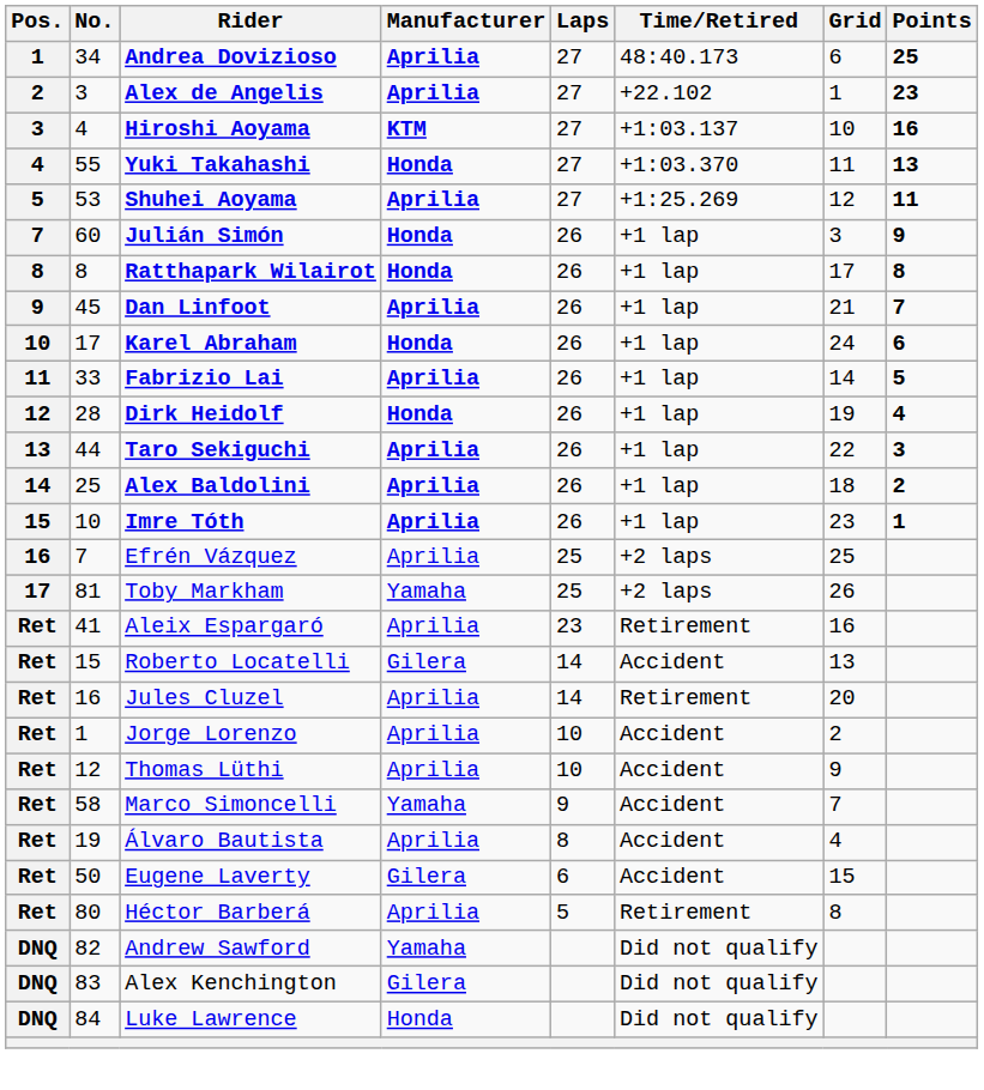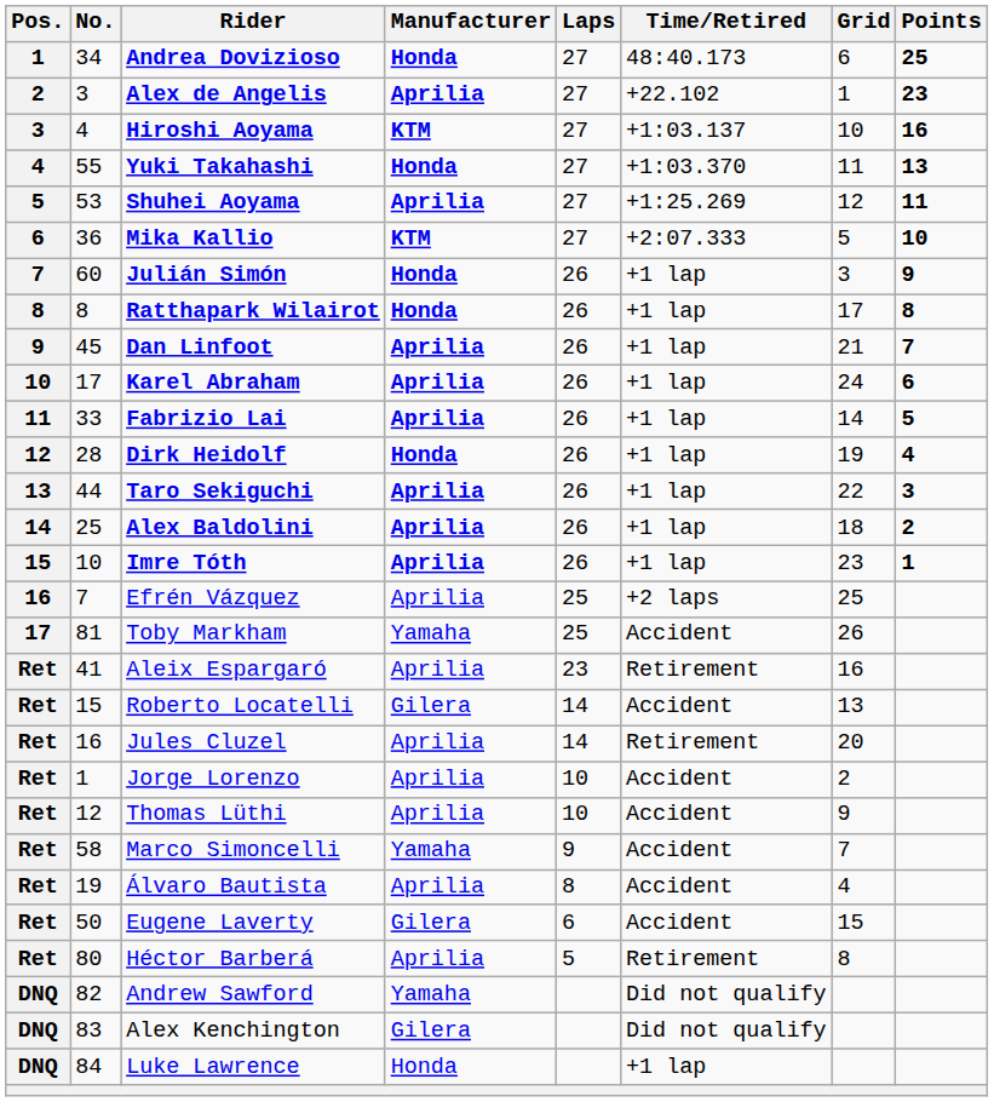 <table class="wikitable" style="font-size: 95%;">
 <tr>
 <th>Pos.</th>
 <th>No.</th>
 <th>Rider</th>
 <th>Manufacturer</th>
 <th>Laps</th>
 <th>Time/Retired</th>
 <th>Grid</th>
 <th>Points</th>
 </tr>
 <tr>
 <th>1</th>
 <td>34</td>
 <td> <strong><a href='#'>Andrea Dovizioso</a></strong></td>
-<td><strong><a href='#'>Aprilia</a></strong></td>
+<td><strong><a href='#'>Honda</a></strong></td>
 <td>27</td>
 <td>48:40.173</td>
 <td>6</td>
 <td><strong>25</strong></td>
 </tr>
 <tr>
 <th>2</th>
 <td>3</td>
 <td> <strong><a href='#'>Alex de Angelis</a></strong></td>
 <td><strong><a href='#'>Aprilia</a></strong></td>
 <td>27</td>
 <td>+22.102</td>
 <td>1</td>
 <td><strong>23</strong></td>
 </tr>
 <tr>
 <th>3</th>
 <td>4</td>
 <td> <strong><a href='#'>Hiroshi Aoyama</a></strong></td>
 <td><strong><a href='#'>KTM</a></strong></td>
 <td>27</td>
 <td>+1:03.137</td>
 <td>10</td>
 <td><strong>16</strong></td>
 </tr>
 <tr>
 <th>4</th>
 <td>55</td>
 <td> <strong><a href='#'>Yuki Takahashi</a></strong></td>
 <td><strong><a href='#'>Honda</a></strong></td>
 <td>27</td>
 <td>+1:03.370</td>
 <td>11</td>
 <td><strong>13</strong></td>
 </tr>
 <tr>
 <th>5</th>
 <td>53</td>
 <td> <strong><a href='#'>Shuhei Aoyama</a></strong></td>
 <td><strong><a href='#'>Aprilia</a></strong></td>
 <td>27</td>
 <td>+1:25.269</td>
 <td>12</td>
 <td><strong>11</strong></td>
 </tr>
 <tr>
+<th>6</th>
+<td>36</td>
+<td> <strong><a href='#'>Mika Kallio</a></strong></td>
+<td><strong><a href='#'>KTM</a></strong></td>
+<td>27</td>
+<td>+2:07.333</td>
+<td>5</td>
+<td><strong>10</strong></td>
+</tr>
+<tr>
 <th>7</th>
 <td>60</td>
 <td> <strong><a href='#'>Julián Simón</a></strong></td>
 <td><strong><a href='#'>Honda</a></strong></td>
 <td>26</td>
 <td>+1 lap</td>
 <td>3</td>
 <td><strong>9</strong></td>
 </tr>
 <tr>
 <th>8</th>
 <td>8</td>
 <td> <strong><a href='#'>Ratthapark Wilairot</a></strong></td>
 <td><strong><a href='#'>Honda</a></strong></td>
 <td>26</td>
 <td>+1 lap</td>
 <td>17</td>
 <td><strong>8</strong></td>
 </tr>
 <tr>
 <th>9</th>
 <td>45</td>
 <td> <strong><a href='#'>Dan Linfoot</a></strong></td>
 <td><strong><a href='#'>Aprilia</a></strong></td>
 <td>26</td>
 <td>+1 lap</td>
 <td>21</td>
 <td><strong>7</strong></td>
 </tr>
 <tr>
 <th>10</th>
 <td>17</td>
 <td> <strong><a href='#'>Karel Abraham</a></strong></td>
-<td><strong><a href='#'>Honda</a></strong></td>
+<td><strong><a href='#'>Aprilia</a></strong></td>
 <td>26</td>
 <td>+1 lap</td>
 <td>24</td>
 <td><strong>6</strong></td>
 </tr>
 <tr>
 <th>11</th>
 <td>33</td>
 <td> <strong><a href='#'>Fabrizio Lai</a></strong></td>
 <td><strong><a href='#'>Aprilia</a></strong></td>
 <td>26</td>
 <td>+1 lap</td>
 <td>14</td>
 <td><strong>5</strong></td>
 </tr>
 <tr>
 <th>12</th>
 <td>28</td>
 <td> <strong><a href='#'>Dirk Heidolf</a></strong></td>
 <td><strong><a href='#'>Honda</a></strong></td>
 <td>26</td>
 <td>+1 lap</td>
 <td>19</td>
 <td><strong>4</strong></td>
 </tr>
 <tr>
 <th>13</th>
 <td>44</td>
 <td> <strong><a href='#'>Taro Sekiguchi</a></strong></td>
 <td><strong><a href='#'>Aprilia</a></strong></td>
 <td>26</td>
 <td>+1 lap</td>
 <td>22</td>
 <td><strong>3</strong></td>
 </tr>
 <tr>
 <th>14</th>
 <td>25</td>
 <td> <strong><a href='#'>Alex Baldolini</a></strong></td>
 <td><strong><a href='#'>Aprilia</a></strong></td>
 <td>26</td>
 <td>+1 lap</td>
 <td>18</td>
 <td><strong>2</strong></td>
 </tr>
 <tr>
 <th>15</th>
 <td>10</td>
 <td> <strong><a href='#'>Imre Tóth</a></strong></td>
 <td><strong><a href='#'>Aprilia</a></strong></td>
 <td>26</td>
 <td>+1 lap</td>
 <td>23</td>
 <td><strong>1</strong></td>
 </tr>
 <tr>
 <th>16</th>
 <td>7</td>
 <td> <a href='#'>Efrén Vázquez</a></td>
 <td><a href='#'>Aprilia</a></td>
 <td>25</td>
 <td>+2 laps</td>
 <td>25</td>
 <td></td>
 </tr>
 <tr>
 <th>17</th>
 <td>81</td>
 <td> <a href='#'>Toby Markham</a></td>
 <td><a href='#'>Yamaha</a></td>
 <td>25</td>
-<td>+2 laps</td>
+<td>Accident</td>
 <td>26</td>
 <td></td>
 </tr>
 <tr>
 <th>Ret</th>
 <td>41</td>
 <td> <a href='#'>Aleix Espargaró</a></td>
 <td><a href='#'>Aprilia</a></td>
 <td>23</td>
 <td>Retirement</td>
 <td>16</td>
 <td></td>
 </tr>
 <tr>
 <th>Ret</th>
 <td>15</td>
 <td> <a href='#'>Roberto Locatelli</a></td>
 <td><a href='#'>Gilera</a></td>
 <td>14</td>
 <td>Accident</td>
 <td>13</td>
 <td></td>
 </tr>
 <tr>
 <th>Ret</th>
 <td>16</td>
 <td> <a href='#'>Jules Cluzel</a></td>
 <td><a href='#'>Aprilia</a></td>
 <td>14</td>
 <td>Retirement</td>
 <td>20</td>
 <td></td>
 </tr>
 <tr>
 <th>Ret</th>
 <td>1</td>
 <td> <a href='#'>Jorge Lorenzo</a></td>
 <td><a href='#'>Aprilia</a></td>
 <td>10</td>
 <td>Accident</td>
 <td>2</td>
 <td></td>
 </tr>
 <tr>
 <th>Ret</th>
 <td>12</td>
 <td> <a href='#'>Thomas Lüthi</a></td>
 <td><a href='#'>Aprilia</a></td>
 <td>10</td>
 <td>Accident</td>
 <td>9</td>
 <td></td>
 </tr>
 <tr>
 <th>Ret</th>
 <td>58</td>
 <td> <a href='#'>Marco Simoncelli</a></td>
 <td><a href='#'>Yamaha</a></td>
 <td>9</td>
 <td>Accident</td>
 <td>7</td>
 <td></td>
 </tr>
 <tr>
 <th>Ret</th>
 <td>19</td>
 <td> <a href='#'>Álvaro Bautista</a></td>
 <td><a href='#'>Aprilia</a></td>
 <td>8</td>
 <td>Accident</td>
 <td>4</td>
 <td></td>
 </tr>
 <tr>
 <th>Ret</th>
 <td>50</td>
 <td> <a href='#'>Eugene Laverty</a></td>
 <td><a href='#'>Gilera</a></td>
 <td>6</td>
 <td>Accident</td>
 <td>15</td>
 <td></td>
 </tr>
 <tr>
 <th>Ret</th>
 <td>80</td>
 <td> <a href='#'>Héctor Barberá</a></td>
 <td><a href='#'>Aprilia</a></td>
 <td>5</td>
 <td>Retirement</td>
 <td>8</td>
 <td></td>
 </tr>
 <tr>
 <th>DNQ</th>
 <td>82</td>
 <td> <a href='#'>Andrew Sawford</a></td>
 <td><a href='#'>Yamaha</a></td>
 <td></td>
 <td>Did not qualify</td>
 <td></td>
 <td></td>
 </tr>
 <tr>
 <th>DNQ</th>
 <td>83</td>
 <td> Alex Kenchington</td>
 <td><a href='#'>Gilera</a></td>
 <td></td>
 <td>Did not qualify</td>
 <td></td>
 <td></td>
 </tr>
 <tr>
 <th>DNQ</th>
 <td>84</td>
 <td> <a href='#'>Luke Lawrence</a></td>
 <td><a href='#'>Honda</a></td>
 <td></td>
-<td>Did not qualify</td>
+<td>+1 lap</td>
 <td></td>
 <td></td>
 </tr>
 <tr>
 <th colspan=8></th>
 </tr>
 </table>
